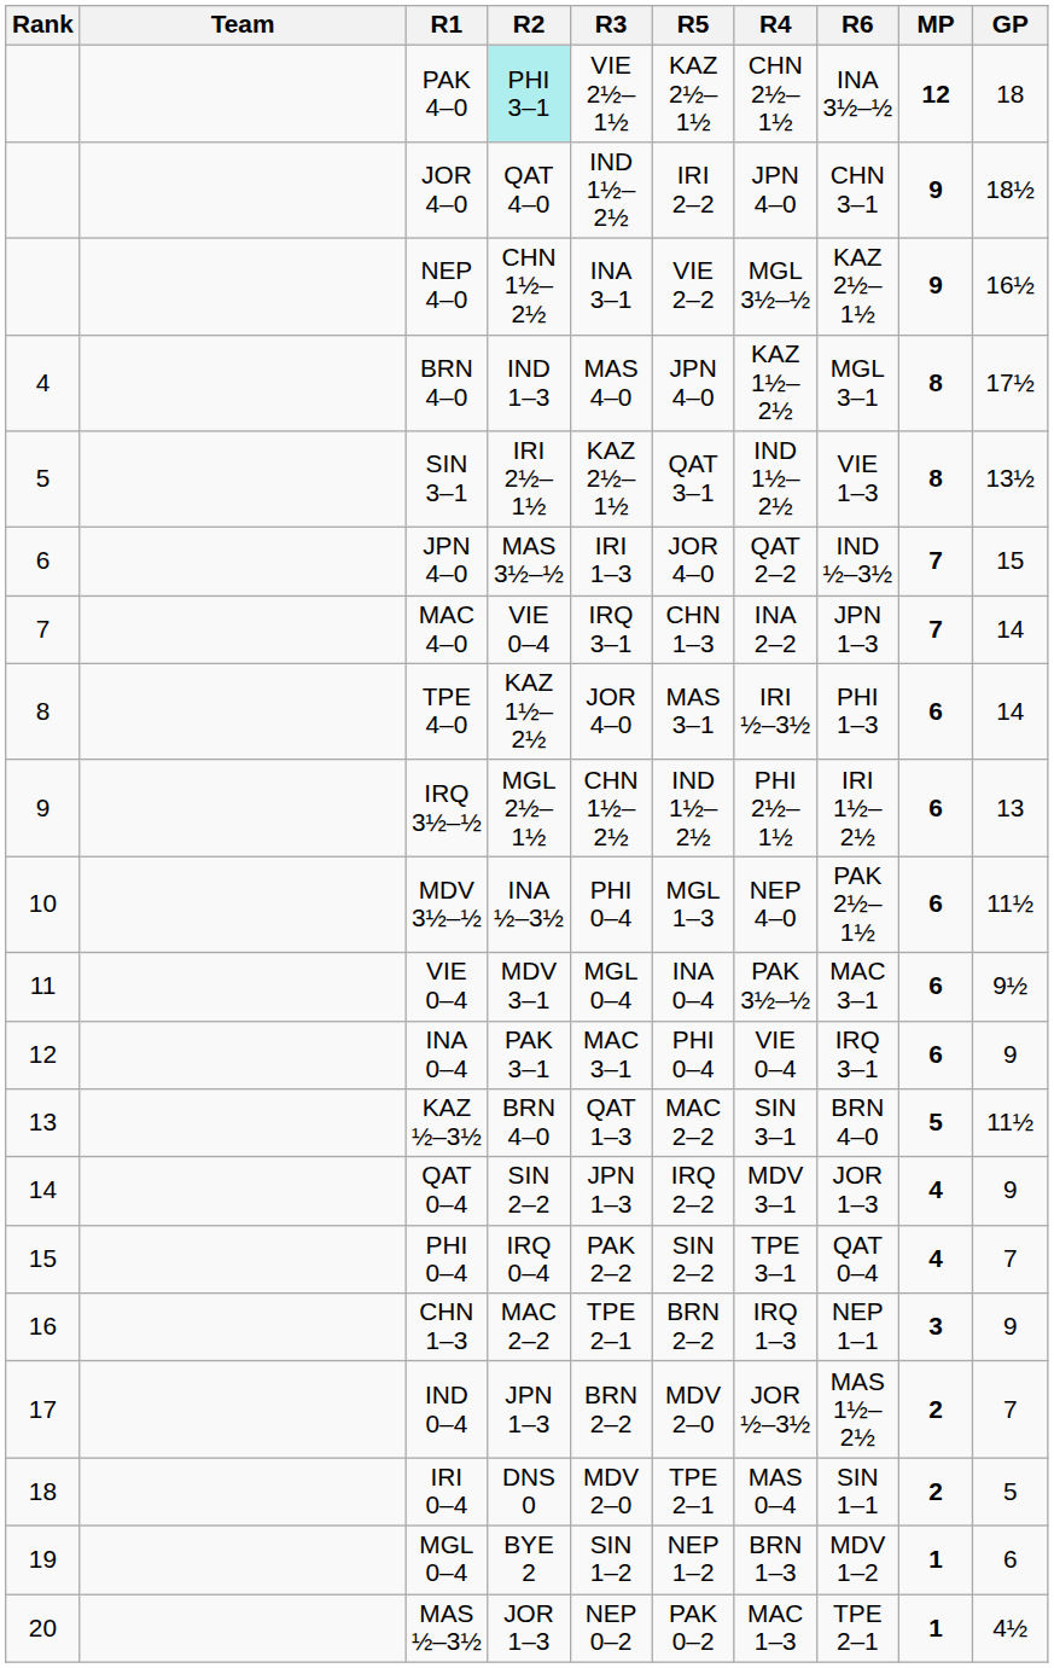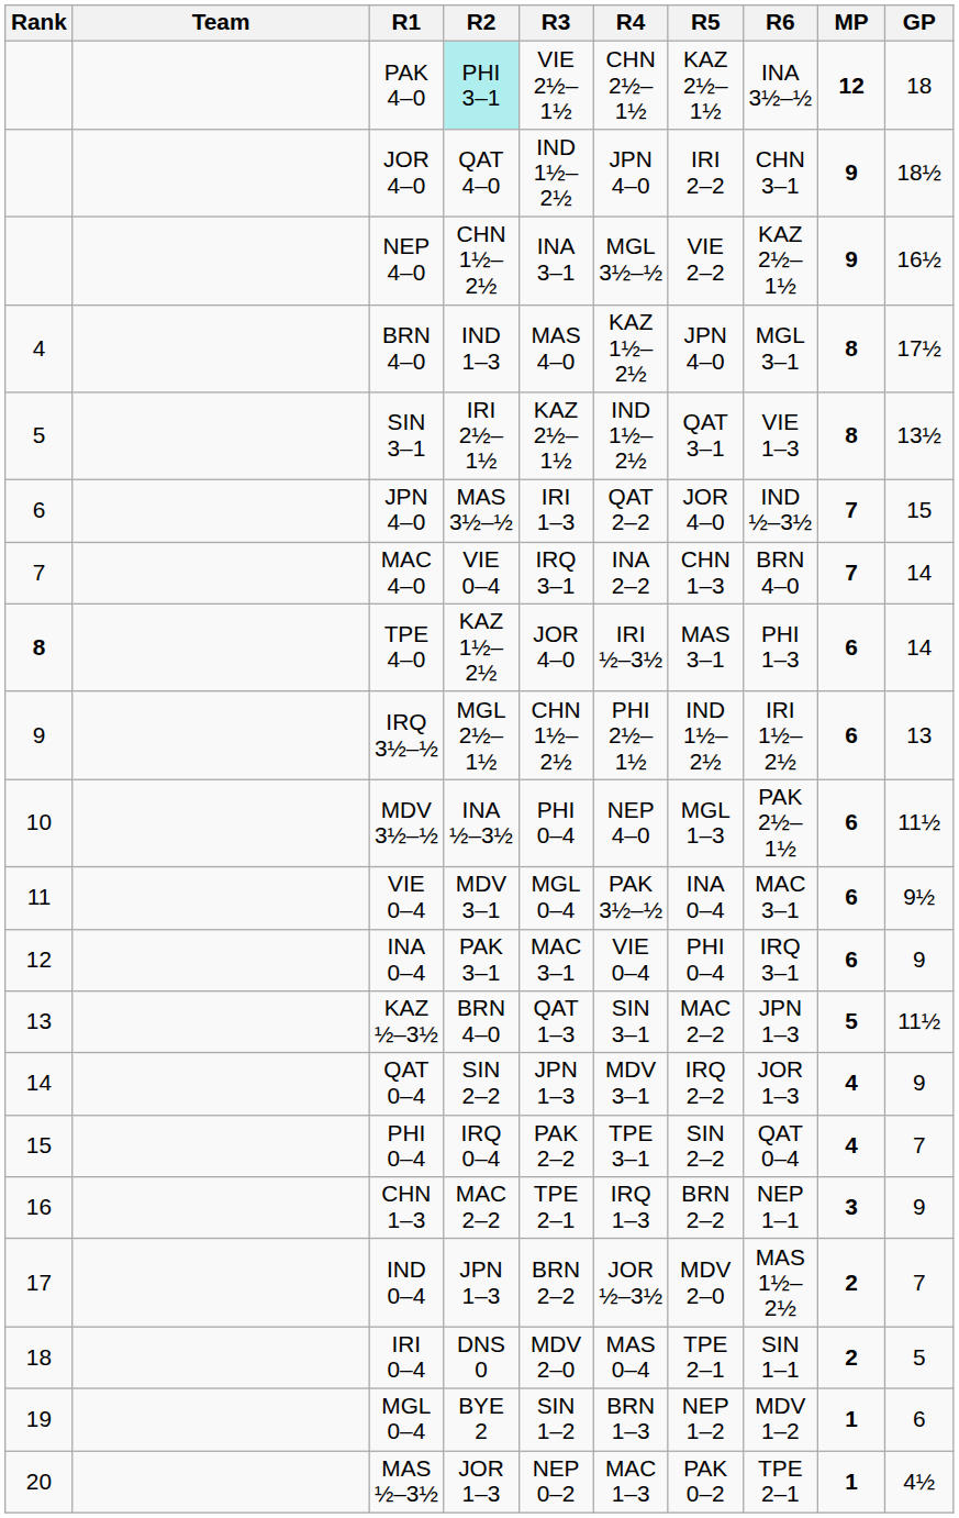 <table class=wikitable style="text-align:center">
 <tr>
 <th width=40>Rank</th>
 <th width=200>Team</th>
 <th width=45>R1</th>
 <th width=45>R2</th>
 <th width=45>R3</th>
+<th width=45>R4</th>
 <th width=45>R5</th>
-<th width=45>R4</th>
 <th width=45>R6</th>
 <th width=40>MP</th>
 <th width=40>GP</th>
 </tr>
 <tr>
 <td></td>
 <td align=left></td>
 <td>PAK<br>4–0</td>
 <td style="background: paleturquoise;">PHI<br>3–1</td>
 <td>VIE<br>2½–1½</td>
+<td>CHN<br>2½–1½</td>
 <td>KAZ<br>2½–1½</td>
-<td>CHN<br>2½–1½</td>
 <td>INA<br>3½–½</td>
 <td><strong>12</strong></td>
 <td>18</td>
 </tr>
 <tr>
 <td></td>
 <td align=left></td>
 <td>JOR<br>4–0</td>
 <td>QAT<br>4–0</td>
 <td>IND<br>1½–2½</td>
+<td>JPN<br>4–0</td>
 <td>IRI<br>2–2</td>
-<td>JPN<br>4–0</td>
 <td>CHN<br>3–1</td>
 <td><strong>9</strong></td>
 <td>18½</td>
 </tr>
 <tr>
 <td></td>
 <td align=left></td>
 <td>NEP<br>4–0</td>
 <td>CHN<br>1½–2½</td>
 <td>INA<br>3–1</td>
+<td>MGL<br>3½–½</td>
 <td>VIE<br>2–2</td>
-<td>MGL<br>3½–½</td>
 <td>KAZ<br>2½–1½</td>
 <td><strong>9</strong></td>
 <td>16½</td>
 </tr>
 <tr>
 <td>4</td>
 <td align=left></td>
 <td>BRN<br>4–0</td>
 <td>IND<br>1–3</td>
 <td>MAS<br>4–0</td>
+<td>KAZ<br>1½–2½</td>
 <td>JPN<br>4–0</td>
-<td>KAZ<br>1½–2½</td>
 <td>MGL<br>3–1</td>
 <td><strong>8</strong></td>
 <td>17½</td>
 </tr>
 <tr>
 <td>5</td>
 <td align=left></td>
 <td>SIN<br>3–1</td>
 <td>IRI<br>2½–1½</td>
 <td>KAZ<br>2½–1½</td>
+<td>IND<br>1½–2½</td>
 <td>QAT<br>3–1</td>
-<td>IND<br>1½–2½</td>
 <td>VIE<br>1–3</td>
 <td><strong>8</strong></td>
 <td>13½</td>
 </tr>
 <tr>
 <td>6</td>
 <td align=left></td>
 <td>JPN<br>4–0</td>
 <td>MAS<br>3½–½</td>
 <td>IRI<br>1–3</td>
+<td>QAT<br>2–2</td>
 <td>JOR<br>4–0</td>
-<td>QAT<br>2–2</td>
 <td>IND<br>½–3½</td>
 <td><strong>7</strong></td>
 <td>15</td>
 </tr>
 <tr>
 <td>7</td>
 <td align=left></td>
 <td>MAC<br>4–0</td>
 <td>VIE<br>0–4</td>
 <td>IRQ<br>3–1</td>
+<td>INA<br>2–2</td>
 <td>CHN<br>1–3</td>
-<td>INA<br>2–2</td>
-<td>JPN<br>1–3</td>
+<td>BRN<br>4–0</td>
 <td><strong>7</strong></td>
 <td>14</td>
 </tr>
 <tr>
-<td>8</td>
+<td><strong>8</strong></td>
 <td align=left></td>
 <td>TPE<br>4–0</td>
 <td>KAZ<br>1½–2½</td>
 <td>JOR<br>4–0</td>
+<td>IRI<br>½–3½</td>
 <td>MAS<br>3–1</td>
-<td>IRI<br>½–3½</td>
 <td>PHI<br>1–3</td>
 <td><strong>6</strong></td>
 <td>14</td>
 </tr>
 <tr>
 <td>9</td>
 <td align=left></td>
 <td>IRQ<br>3½–½</td>
 <td>MGL<br>2½–1½</td>
 <td>CHN<br>1½–2½</td>
+<td>PHI<br>2½–1½</td>
 <td>IND<br>1½–2½</td>
-<td>PHI<br>2½–1½</td>
 <td>IRI<br>1½–2½</td>
 <td><strong>6</strong></td>
 <td>13</td>
 </tr>
 <tr>
 <td>10</td>
 <td align=left></td>
 <td>MDV<br>3½–½</td>
 <td>INA<br>½–3½</td>
 <td>PHI<br>0–4</td>
+<td>NEP<br>4–0</td>
 <td>MGL<br>1–3</td>
-<td>NEP<br>4–0</td>
 <td>PAK<br>2½–1½</td>
 <td><strong>6</strong></td>
 <td>11½</td>
 </tr>
 <tr>
 <td>11</td>
 <td align=left></td>
 <td>VIE<br>0–4</td>
 <td>MDV<br>3–1</td>
 <td>MGL<br>0–4</td>
+<td>PAK<br>3½–½</td>
 <td>INA<br>0–4</td>
-<td>PAK<br>3½–½</td>
 <td>MAC<br>3–1</td>
 <td><strong>6</strong></td>
 <td>9½</td>
 </tr>
 <tr>
 <td>12</td>
 <td align=left></td>
 <td>INA<br>0–4</td>
 <td>PAK<br>3–1</td>
 <td>MAC<br>3–1</td>
+<td>VIE<br>0–4</td>
 <td>PHI<br>0–4</td>
-<td>VIE<br>0–4</td>
 <td>IRQ<br>3–1</td>
 <td><strong>6</strong></td>
 <td>9</td>
 </tr>
 <tr>
 <td>13</td>
 <td align=left></td>
 <td>KAZ<br>½–3½</td>
 <td>BRN<br>4–0</td>
 <td>QAT<br>1–3</td>
+<td>SIN<br>3–1</td>
 <td>MAC<br>2–2</td>
-<td>SIN<br>3–1</td>
-<td>BRN<br>4–0</td>
+<td>JPN<br>1–3</td>
 <td><strong>5</strong></td>
 <td>11½</td>
 </tr>
 <tr>
 <td>14</td>
 <td align=left></td>
 <td>QAT<br>0–4</td>
 <td>SIN<br>2–2</td>
 <td>JPN<br>1–3</td>
+<td>MDV<br>3–1</td>
 <td>IRQ<br>2–2</td>
-<td>MDV<br>3–1</td>
 <td>JOR<br>1–3</td>
 <td><strong>4</strong></td>
 <td>9</td>
 </tr>
 <tr>
 <td>15</td>
 <td align=left></td>
 <td>PHI<br>0–4</td>
 <td>IRQ<br>0–4</td>
 <td>PAK<br>2–2</td>
+<td>TPE<br>3–1</td>
 <td>SIN<br>2–2</td>
-<td>TPE<br>3–1</td>
 <td>QAT<br>0–4</td>
 <td><strong>4</strong></td>
 <td>7</td>
 </tr>
 <tr>
 <td>16</td>
 <td align=left></td>
 <td>CHN<br>1–3</td>
 <td>MAC<br>2–2</td>
 <td>TPE<br>2–1</td>
+<td>IRQ<br>1–3</td>
 <td>BRN<br>2–2</td>
-<td>IRQ<br>1–3</td>
 <td>NEP<br>1–1</td>
 <td><strong>3</strong></td>
 <td>9</td>
 </tr>
 <tr>
 <td>17</td>
 <td align=left></td>
 <td>IND<br>0–4</td>
 <td>JPN<br>1–3</td>
 <td>BRN<br>2–2</td>
+<td>JOR<br>½–3½</td>
 <td>MDV<br>2–0</td>
-<td>JOR<br>½–3½</td>
 <td>MAS<br>1½–2½</td>
 <td><strong>2</strong></td>
 <td>7</td>
 </tr>
 <tr>
 <td>18</td>
 <td align=left></td>
 <td>IRI<br>0–4</td>
 <td>DNS<br>0</td>
 <td>MDV<br>2–0</td>
+<td>MAS<br>0–4</td>
 <td>TPE<br>2–1</td>
-<td>MAS<br>0–4</td>
 <td>SIN<br>1–1</td>
 <td><strong>2</strong></td>
 <td>5</td>
 </tr>
 <tr>
 <td>19</td>
 <td align=left></td>
 <td>MGL<br>0–4</td>
 <td>BYE<br>2</td>
 <td>SIN<br>1–2</td>
+<td>BRN<br>1–3</td>
 <td>NEP<br>1–2</td>
-<td>BRN<br>1–3</td>
 <td>MDV<br>1–2</td>
 <td><strong>1</strong></td>
 <td>6</td>
 </tr>
 <tr>
 <td>20</td>
 <td align=left></td>
 <td>MAS<br>½–3½</td>
 <td>JOR<br>1–3</td>
 <td>NEP<br>0–2</td>
+<td>MAC<br>1–3</td>
 <td>PAK<br>0–2</td>
-<td>MAC<br>1–3</td>
 <td>TPE<br>2–1</td>
 <td><strong>1</strong></td>
 <td>4½</td>
 </tr>
 </table>
